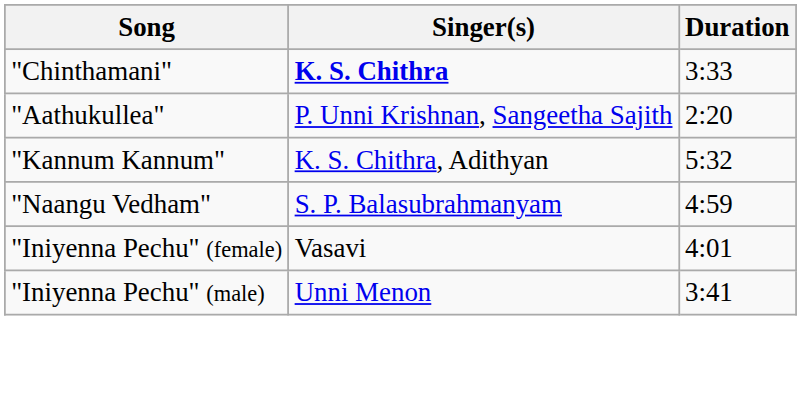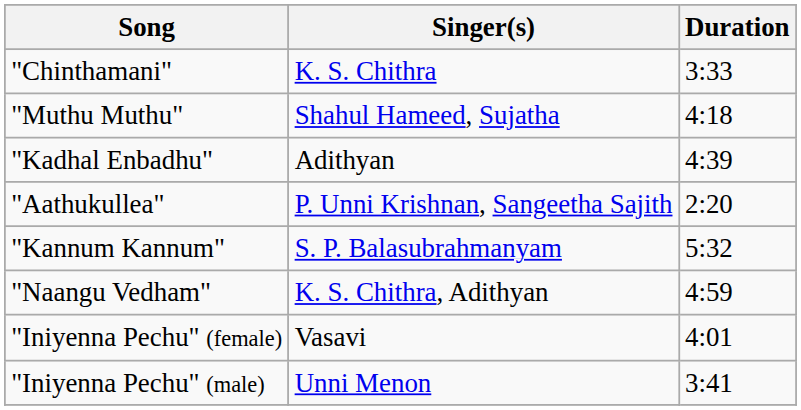 <table class="wikitable" style="font-size:95%;">
 <tr>
 <th>Song</th>
 <th>Singer(s)</th>
 <th>Duration</th>
 </tr>
 <tr>
 <td>"Chinthamani"</td>
-<td><strong><a href='#'>K. S. Chithra</a></strong></td>
+<td><a href='#'>K. S. Chithra</a></td>
 <td>3:33</td>
+</tr>
+<tr>
+<td>"Muthu Muthu"</td>
+<td><a href='#'>Shahul Hameed</a>, <a href='#'>Sujatha</a></td>
+<td>4:18</td>
+</tr>
+<tr>
+<td>"Kadhal Enbadhu"</td>
+<td>Adithyan</td>
+<td>4:39</td>
 </tr>
 <tr>
 <td>"Aathukullea"</td>
 <td><a href='#'>P. Unni Krishnan</a>, <a href='#'>Sangeetha Sajith</a></td>
 <td>2:20</td>
 </tr>
 <tr>
 <td>"Kannum Kannum"</td>
-<td><a href='#'>K. S. Chithra</a>, Adithyan</td>
+<td><a href='#'>S. P. Balasubrahmanyam</a></td>
 <td>5:32</td>
 </tr>
 <tr>
 <td>"Naangu Vedham"</td>
-<td><a href='#'>S. P. Balasubrahmanyam</a></td>
+<td><a href='#'>K. S. Chithra</a>, Adithyan</td>
 <td>4:59</td>
 </tr>
 <tr>
 <td>"Iniyenna Pechu" <small>(female)</small></td>
 <td>Vasavi</td>
 <td>4:01</td>
 </tr>
 <tr>
 <td>"Iniyenna Pechu" <small>(male)</small></td>
 <td><a href='#'>Unni Menon</a></td>
 <td>3:41</td>
 </tr>
 </table>
